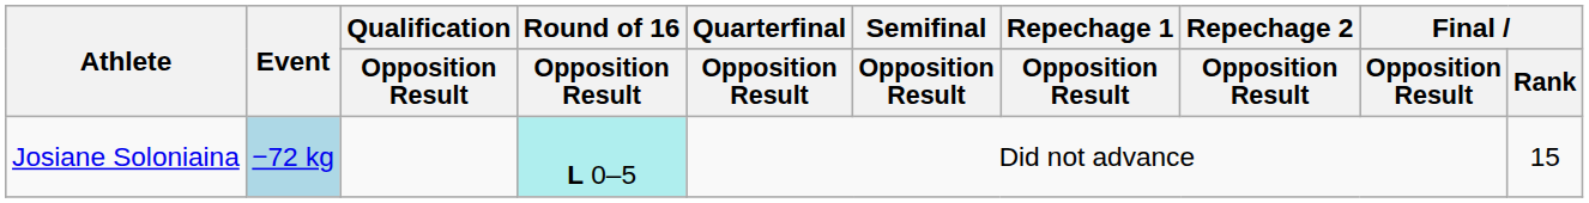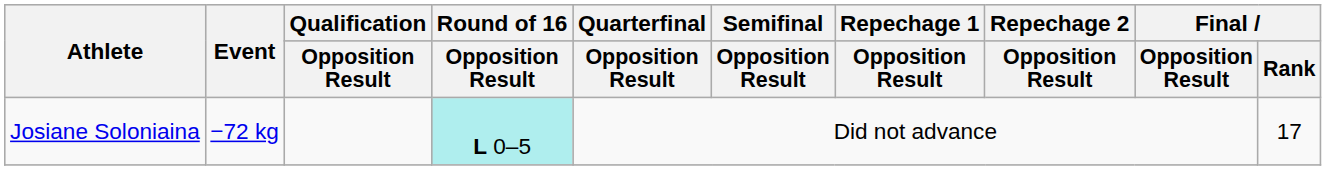 <table class="wikitable" border="1" style="font-size:90%">
 <tr>
 <th rowspan=2>Athlete</th>
 <th rowspan=2>Event</th>
 <th>Qualification</th>
 <th>Round of 16</th>
 <th>Quarterfinal</th>
 <th>Semifinal</th>
 <th>Repechage 1</th>
 <th>Repechage 2</th>
 <th colspan=2>Final / </th>
 </tr>
 <tr style="font-size: 95%">
 <th>Opposition<br>Result</th>
 <th>Opposition<br>Result</th>
 <th>Opposition<br>Result</th>
 <th>Opposition<br>Result</th>
 <th>Opposition<br>Result</th>
 <th>Opposition<br>Result</th>
 <th>Opposition<br>Result</th>
 <th>Rank</th>
 </tr>
 <tr align=center>
 <td align=left><a href='#'>Josiane Soloniaina</a></td>
-<td align=left style="background: lightblue;"><a href='#'>−72 kg</a></td>
+<td align=left><a href='#'>−72 kg</a></td>
 <td></td>
 <td style="background: paleturquoise;"><br><strong>L</strong> 0–5 <sup></sup></td>
 <td colspan=5>Did not advance</td>
-<td>15</td>
+<td>17</td>
 </tr>
 </table>
